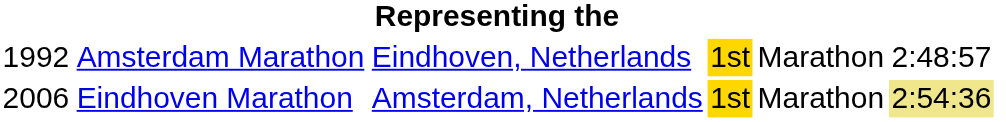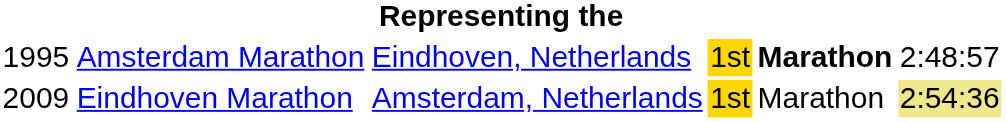 <table>
 <tr>
 <th colspan="6">Representing the </th>
 </tr>
 <tr>
-<td>1992</td>
+<td>1995</td>
 <td><a href='#'>Amsterdam Marathon</a></td>
 <td><a href='#'>Eindhoven, Netherlands</a></td>
 <td bgcolor="gold">1st</td>
-<td>Marathon</td>
+<td><strong>Marathon</strong></td>
 <td>2:48:57</td>
 </tr>
 <tr>
-<td>2006</td>
+<td>2009</td>
 <td><a href='#'>Eindhoven Marathon</a></td>
 <td><a href='#'>Amsterdam, Netherlands</a></td>
 <td bgcolor="gold">1st</td>
 <td>Marathon</td>
 <td style="background: khaki;">2:54:36</td>
 </tr>
 </table>
